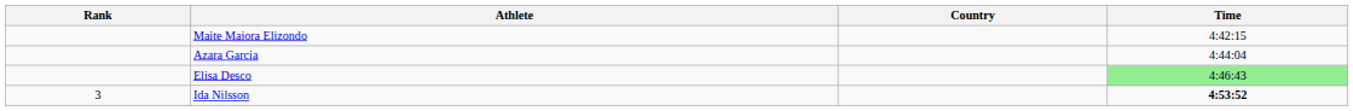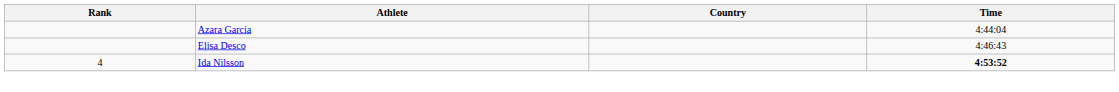 <table class="wikitable" width=80% style="font-size:90%; text-align:center;">
 <tr>
 <th>Rank</th>
 <th>Athlete</th>
 <th>Country</th>
 <th>Time</th>
-</tr>
-<tr>
-<td></td>
-<td align=left><a href='#'>Maite Maiora Elizondo</a></td>
-<td align=left></td>
-<td>4:42:15</td>
 </tr>
 <tr>
 <td></td>
 <td align=left><a href='#'>Azara Garcia</a></td>
 <td align=left></td>
 <td>4:44:04</td>
 </tr>
 <tr>
 <td></td>
 <td align=left><a href='#'>Elisa Desco</a></td>
 <td align=left></td>
-<td style="background: lightgreen;">4:46:43</td>
+<td>4:46:43</td>
 </tr>
 <tr>
-<td>3</td>
+<td>4</td>
 <td align=left><a href='#'>Ida Nilsson</a></td>
 <td align=left></td>
 <td><strong>4:53:52</strong></td>
 </tr>
 </table>
